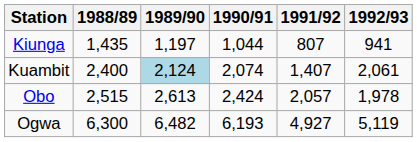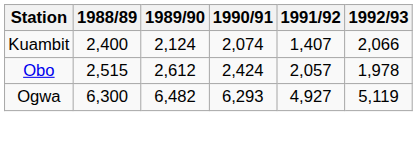 <table class="wikitable" style="text-align:center;">
 <tr>
 <th>Station</th>
 <th>1988/89</th>
 <th>1989/90</th>
 <th>1990/91</th>
 <th>1991/92</th>
 <th>1992/93</th>
 </tr>
 <tr>
-<td><a href='#'>Kiunga</a></td>
-<td>1,435</td>
-<td>1,197</td>
-<td>1,044</td>
-<td>807</td>
-<td>941</td>
-</tr>
-<tr>
 <td>Kuambit</td>
 <td>2,400</td>
-<td style="background: lightblue;">2,124</td>
+<td>2,124</td>
 <td>2,074</td>
 <td>1,407</td>
-<td>2,061</td>
+<td>2,066</td>
 </tr>
 <tr>
 <td><a href='#'>Obo</a></td>
 <td>2,515</td>
-<td>2,613</td>
+<td>2,612</td>
 <td>2,424</td>
 <td>2,057</td>
 <td>1,978</td>
 </tr>
 <tr>
 <td>Ogwa</td>
 <td>6,300</td>
 <td>6,482</td>
-<td>6,193</td>
+<td>6,293</td>
 <td>4,927</td>
 <td>5,119</td>
 </tr>
 </table>
